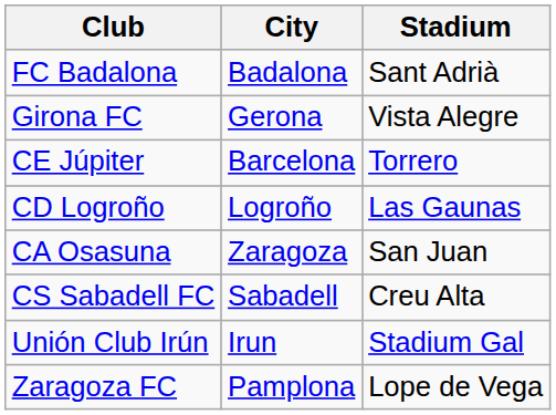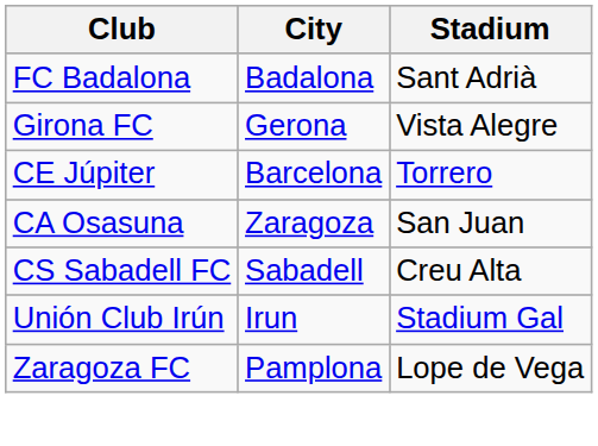 <table class="wikitable sortable" style="text-align: left;">
 <tr>
 <th>Club</th>
 <th>City</th>
 <th>Stadium</th>
 </tr>
 <tr>
 <td><a href='#'>FC Badalona</a></td>
 <td><a href='#'>Badalona</a></td>
 <td>Sant Adrià</td>
 </tr>
 <tr>
 <td><a href='#'>Girona FC</a></td>
 <td><a href='#'>Gerona</a></td>
 <td>Vista Alegre</td>
 </tr>
 <tr>
 <td><a href='#'>CE Júpiter</a></td>
 <td><a href='#'>Barcelona</a></td>
 <td><a href='#'>Torrero</a></td>
 </tr>
 <tr>
-<td><a href='#'>CD Logroño</a></td>
-<td><a href='#'>Logroño</a></td>
-<td><a href='#'>Las Gaunas</a></td>
-</tr>
-<tr>
 <td><a href='#'>CA Osasuna</a></td>
 <td><a href='#'>Zaragoza</a></td>
 <td>San Juan</td>
 </tr>
 <tr>
 <td><a href='#'>CS Sabadell FC</a></td>
 <td><a href='#'>Sabadell</a></td>
 <td>Creu Alta</td>
 </tr>
 <tr>
 <td><a href='#'>Unión Club Irún</a></td>
 <td><a href='#'>Irun</a></td>
 <td><a href='#'>Stadium Gal</a></td>
 </tr>
 <tr>
 <td><a href='#'>Zaragoza FC</a></td>
 <td><a href='#'>Pamplona</a></td>
 <td>Lope de Vega</td>
 </tr>
 </table>
